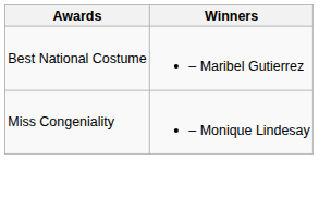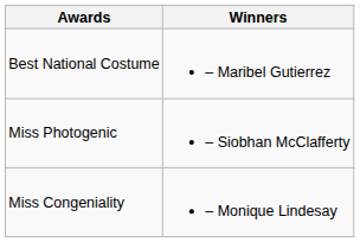 <table class="wikitable sortable" style="font-size:95%;">
 <tr>
 <th>Awards</th>
 <th>Winners</th>
 </tr>
 <tr>
 <td>Best National Costume</td>
 <td><br><ul><li> – Maribel Gutierrez</li></ul></td>
 </tr>
 <tr>
+<td>Miss Photogenic</td>
+<td><br><ul><li> – Siobhan McClafferty</li></ul></td>
+</tr>
+<tr>
 <td>Miss Congeniality</td>
 <td><br><ul><li> – Monique Lindesay</li></ul></td>
 </tr>
 </table>
